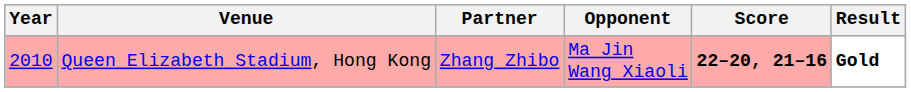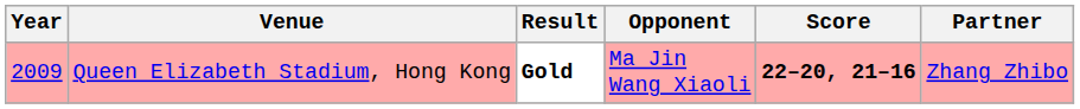 <table class="sortable wikitable" style="font-size: 90%;">
 <tr>
 <th>Year</th>
 <th>Venue</th>
-<th>Partner</th>
+<th>Result</th>
 <th>Opponent</th>
 <th>Score</th>
-<th>Result</th>
+<th>Partner</th>
 </tr>
 <tr style="background:#FFAAAA">
-<td align="center"><a href='#'>2010</a></td>
+<td align="center"><a href='#'>2009</a></td>
 <td align="left"><a href='#'>Queen Elizabeth Stadium</a>, Hong Kong</td>
-<td align="left"> <a href='#'>Zhang Zhibo</a></td>
+<td style="text-align:left; background:white"> <strong>Gold</strong></td>
 <td align="left"> <a href='#'>Ma Jin</a><br> <a href='#'>Wang Xiaoli</a></td>
 <td align="left"><strong>22–20, 21–16</strong></td>
-<td style="text-align:left; background:white"> <strong>Gold</strong></td>
+<td align="left"> <a href='#'>Zhang Zhibo</a></td>
 </tr>
 </table>
